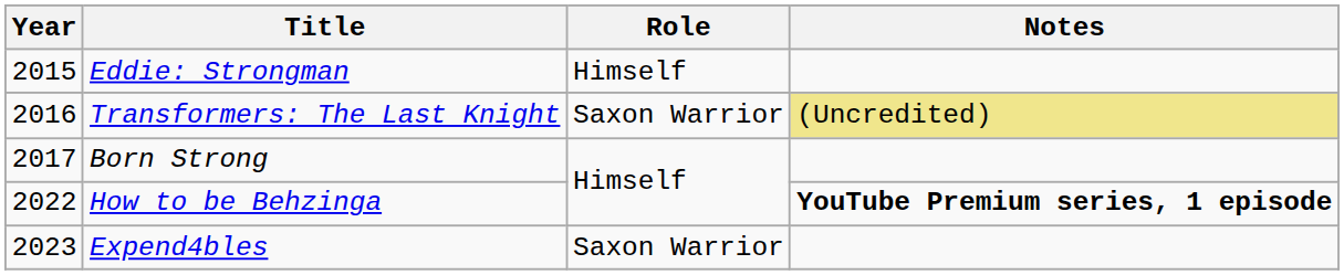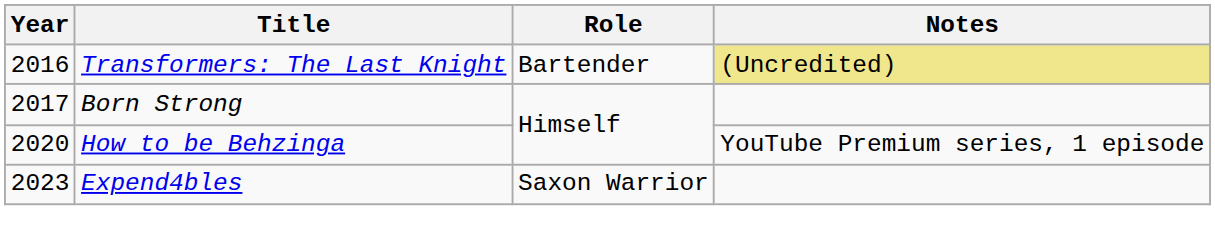 <table class="wikitable sortable">
 <tr>
 <th>Year</th>
 <th>Title</th>
 <th>Role</th>
 <th>Notes</th>
 </tr>
 <tr>
-<td>2015</td>
-<td><em><a href='#'>Eddie: Strongman</a></em></td>
-<td>Himself</td>
-<td></td>
-</tr>
-<tr>
 <td>2016</td>
 <td><em><a href='#'>Transformers: The Last Knight</a></em></td>
-<td>Saxon Warrior</td>
+<td>Bartender</td>
 <td style="background: khaki;">(Uncredited)</td>
 </tr>
 <tr>
 <td>2017</td>
 <td><em>Born Strong</em></td>
 <td rowspan="2">Himself</td>
 <td></td>
 </tr>
 <tr>
-<td>2022</td>
+<td>2020</td>
 <td><em><a href='#'>How to be Behzinga</a></em></td>
-<td><strong>YouTube Premium series, 1 episode</strong></td>
+<td>YouTube Premium series, 1 episode</td>
 </tr>
 <tr>
 <td>2023</td>
 <td><em><a href='#'>Expend4bles</a></em></td>
 <td>Saxon Warrior</td>
 <td></td>
 </tr>
 </table>
